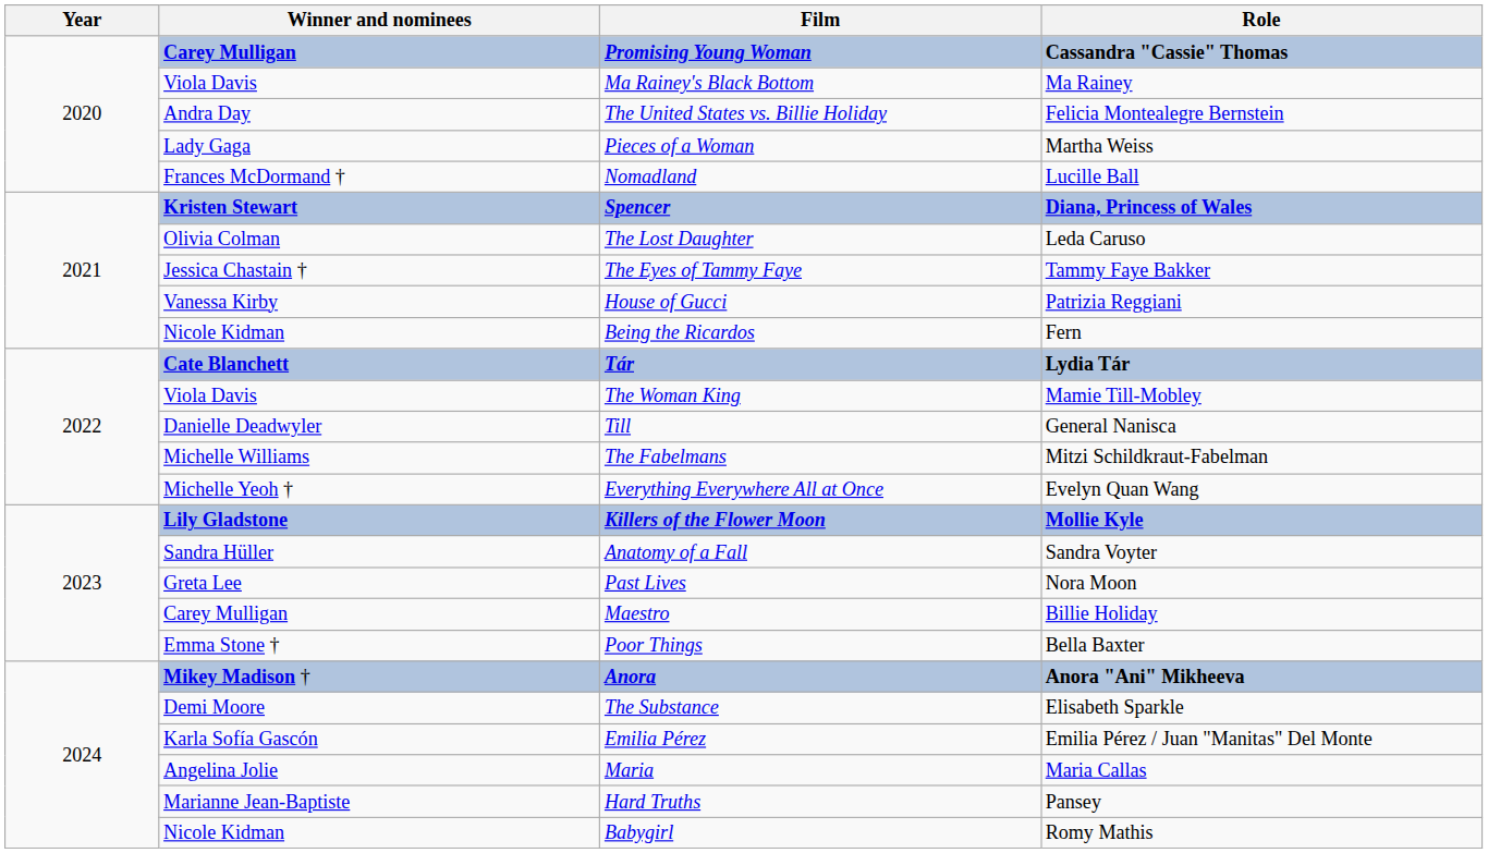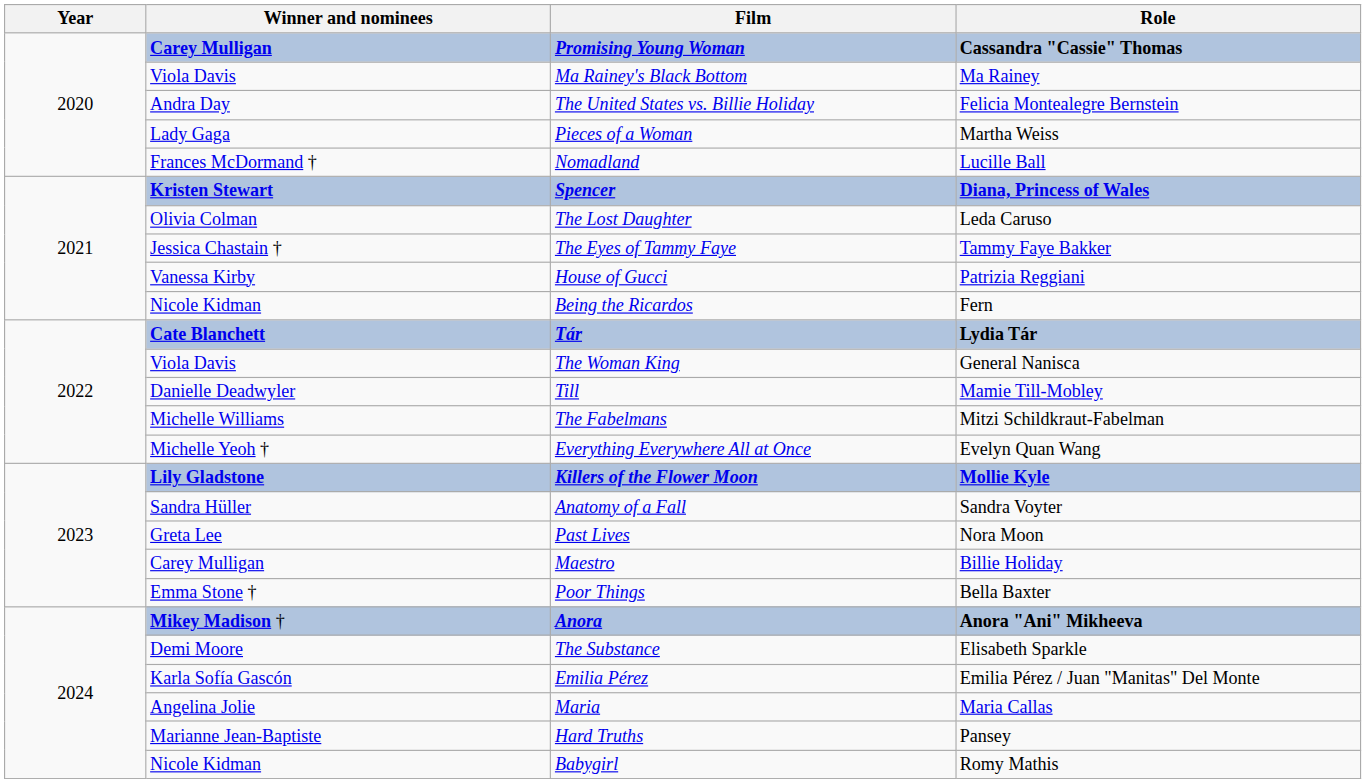 <table class="wikitable" width="95%" cellpadding="5">
 <tr>
 <th width="100"><strong>Year</strong></th>
 <th width="300"><strong>Winner and nominees</strong></th>
 <th width="300"><strong>Film</strong></th>
 <th width="300"><strong>Role</strong></th>
 </tr>
 <tr>
 <td rowspan="5" style="text-align:center;">2020</td>
 <td style="background:#B0C4DE;"><strong><a href='#'>Carey Mulligan</a></strong></td>
 <td style="background:#B0C4DE;"><strong><em><a href='#'>Promising Young Woman</a></em></strong></td>
 <td style="background:#B0C4DE;"><strong>Cassandra "Cassie" Thomas</strong></td>
 </tr>
 <tr>
 <td><a href='#'>Viola Davis</a></td>
 <td><em><a href='#'>Ma Rainey's Black Bottom</a></em></td>
 <td><a href='#'>Ma Rainey</a></td>
 </tr>
 <tr>
 <td><a href='#'>Andra Day</a></td>
 <td><em><a href='#'>The United States vs. Billie Holiday</a></em></td>
 <td><a href='#'>Felicia Montealegre Bernstein</a></td>
 </tr>
 <tr>
 <td><a href='#'>Lady Gaga</a></td>
 <td><em><a href='#'>Pieces of a Woman</a></em></td>
 <td>Martha Weiss</td>
 </tr>
 <tr>
 <td><a href='#'>Frances McDormand</a> †</td>
 <td><em><a href='#'>Nomadland</a></em></td>
 <td><a href='#'>Lucille Ball</a></td>
 </tr>
 <tr>
 <td rowspan="5" style="text-align:center;">2021</td>
 <td style="background:#B0C4DE;"><strong><a href='#'>Kristen Stewart</a></strong></td>
 <td style="background:#B0C4DE;"><strong><em><a href='#'>Spencer</a></em></strong></td>
 <td style="background:#B0C4DE;"><strong><a href='#'>Diana, Princess of Wales</a></strong></td>
 </tr>
 <tr>
 <td><a href='#'>Olivia Colman</a></td>
 <td><em><a href='#'>The Lost Daughter</a></em></td>
 <td>Leda Caruso</td>
 </tr>
 <tr>
 <td><a href='#'>Jessica Chastain</a> †</td>
 <td><em><a href='#'>The Eyes of Tammy Faye</a></em></td>
 <td><a href='#'>Tammy Faye Bakker</a></td>
 </tr>
 <tr>
 <td><a href='#'>Vanessa Kirby</a></td>
 <td><em><a href='#'>House of Gucci</a></em></td>
 <td><a href='#'>Patrizia Reggiani</a></td>
 </tr>
 <tr>
 <td><a href='#'>Nicole Kidman</a></td>
 <td><em><a href='#'>Being the Ricardos</a></em></td>
 <td>Fern</td>
 </tr>
 <tr>
 <td rowspan="5" style="text-align:center;">2022</td>
 <td style="background:#B0C4DE;"><strong><a href='#'>Cate Blanchett</a></strong></td>
 <td style="background:#B0C4DE;"><strong><em><a href='#'>Tár</a></em></strong></td>
 <td style="background:#B0C4DE;"><strong>Lydia Tár</strong></td>
 </tr>
 <tr>
 <td><a href='#'>Viola Davis</a></td>
 <td><em><a href='#'>The Woman King</a></em></td>
-<td><a href='#'>Mamie Till-Mobley</a></td>
+<td>General Nanisca</td>
 </tr>
 <tr>
 <td><a href='#'>Danielle Deadwyler</a></td>
 <td><em><a href='#'>Till</a></em></td>
-<td>General Nanisca</td>
+<td><a href='#'>Mamie Till-Mobley</a></td>
 </tr>
 <tr>
 <td><a href='#'>Michelle Williams</a></td>
 <td><em><a href='#'>The Fabelmans</a></em></td>
 <td>Mitzi Schildkraut-Fabelman</td>
 </tr>
 <tr>
 <td><a href='#'>Michelle Yeoh</a> †</td>
 <td><em><a href='#'>Everything Everywhere All at Once</a></em></td>
 <td>Evelyn Quan Wang</td>
 </tr>
 <tr>
 <td rowspan="5" style="text-align:center;">2023</td>
 <td style="background:#B0C4DE;"><strong><a href='#'>Lily Gladstone</a></strong></td>
 <td style="background:#B0C4DE;"><strong><em><a href='#'>Killers of the Flower Moon</a></em></strong></td>
 <td style="background:#B0C4DE;"><strong><a href='#'>Mollie Kyle</a></strong></td>
 </tr>
 <tr>
 <td><a href='#'>Sandra Hüller</a></td>
 <td><em><a href='#'>Anatomy of a Fall</a></em></td>
 <td>Sandra Voyter</td>
 </tr>
 <tr>
 <td><a href='#'>Greta Lee</a></td>
 <td><em><a href='#'>Past Lives</a></em></td>
 <td>Nora Moon</td>
 </tr>
 <tr>
 <td><a href='#'>Carey Mulligan</a></td>
 <td><em><a href='#'>Maestro</a></em></td>
 <td><a href='#'>Billie Holiday</a></td>
 </tr>
 <tr>
 <td><a href='#'>Emma Stone</a> †</td>
 <td><em><a href='#'>Poor Things</a></em></td>
 <td>Bella Baxter</td>
 </tr>
 <tr>
 <td rowspan="6" style="text-align:center;">2024</td>
 <td style="background:#B0C4DE;"><strong><a href='#'>Mikey Madison</a></strong> †</td>
 <td style="background:#B0C4DE;"><strong><em><a href='#'>Anora</a></em></strong></td>
 <td style="background:#B0C4DE;"><strong>Anora "Ani" Mikheeva</strong></td>
 </tr>
 <tr>
 <td><a href='#'>Demi Moore</a></td>
 <td><em><a href='#'>The Substance</a></em></td>
 <td>Elisabeth Sparkle</td>
 </tr>
 <tr>
 <td><a href='#'>Karla Sofía Gascón</a></td>
 <td><em><a href='#'>Emilia Pérez</a></em></td>
 <td>Emilia Pérez / Juan "Manitas" Del Monte</td>
 </tr>
 <tr>
 <td><a href='#'>Angelina Jolie</a></td>
 <td><em><a href='#'>Maria</a></em></td>
 <td><a href='#'>Maria Callas</a></td>
 </tr>
 <tr>
 <td><a href='#'>Marianne Jean-Baptiste</a></td>
 <td><em><a href='#'>Hard Truths</a></em></td>
 <td>Pansey</td>
 </tr>
 <tr>
 <td><a href='#'>Nicole Kidman</a></td>
 <td><em><a href='#'>Babygirl</a></em></td>
 <td>Romy Mathis</td>
 </tr>
 </table>
